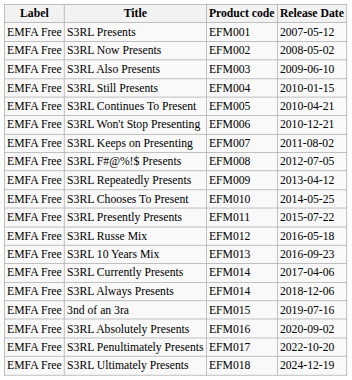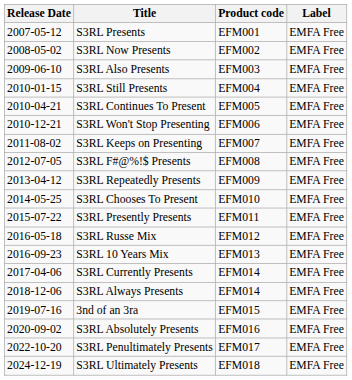 <table class="wikitable">
 <tr>
-<th>Label</th>
+<th>Release Date</th>
 <th>Title</th>
 <th>Product code</th>
-<th>Release Date</th>
+<th>Label</th>
 </tr>
 <tr>
-<td>EMFA Free</td>
+<td>2007-05-12</td>
 <td>S3RL Presents</td>
 <td>EFM001</td>
-<td>2007-05-12</td>
+<td>EMFA Free</td>
 </tr>
 <tr>
-<td>EMFA Free</td>
+<td>2008-05-02</td>
 <td>S3RL Now Presents</td>
 <td>EFM002</td>
-<td>2008-05-02</td>
+<td>EMFA Free</td>
 </tr>
 <tr>
-<td>EMFA Free</td>
+<td>2009-06-10</td>
 <td>S3RL Also Presents</td>
 <td>EFM003</td>
-<td>2009-06-10</td>
+<td>EMFA Free</td>
 </tr>
 <tr>
-<td>EMFA Free</td>
+<td>2010-01-15</td>
 <td>S3RL Still Presents</td>
 <td>EFM004</td>
-<td>2010-01-15</td>
+<td>EMFA Free</td>
 </tr>
 <tr>
-<td>EMFA Free</td>
+<td>2010-04-21</td>
 <td>S3RL Continues To Present</td>
 <td>EFM005</td>
-<td>2010-04-21</td>
+<td>EMFA Free</td>
 </tr>
 <tr>
-<td>EMFA Free</td>
+<td>2010-12-21</td>
 <td>S3RL Won't Stop Presenting</td>
 <td>EFM006</td>
-<td>2010-12-21</td>
+<td>EMFA Free</td>
 </tr>
 <tr>
-<td>EMFA Free</td>
+<td>2011-08-02</td>
 <td>S3RL Keeps on Presenting</td>
 <td>EFM007</td>
-<td>2011-08-02</td>
+<td>EMFA Free</td>
 </tr>
 <tr>
-<td>EMFA Free</td>
+<td>2012-07-05</td>
 <td>S3RL F#@%!$ Presents</td>
 <td>EFM008</td>
-<td>2012-07-05</td>
+<td>EMFA Free</td>
 </tr>
 <tr>
-<td>EMFA Free</td>
+<td>2013-04-12</td>
 <td>S3RL Repeatedly Presents</td>
 <td>EFM009</td>
-<td>2013-04-12</td>
+<td>EMFA Free</td>
 </tr>
 <tr>
-<td>EMFA Free</td>
+<td>2014-05-25</td>
 <td>S3RL Chooses To Present</td>
 <td>EFM010</td>
-<td>2014-05-25</td>
+<td>EMFA Free</td>
 </tr>
 <tr>
-<td>EMFA Free</td>
+<td>2015-07-22</td>
 <td>S3RL Presently Presents</td>
 <td>EFM011</td>
-<td>2015-07-22</td>
+<td>EMFA Free</td>
 </tr>
 <tr>
-<td>EMFA Free</td>
+<td>2016-05-18</td>
 <td>S3RL Russe Mix</td>
 <td>EFM012</td>
-<td>2016-05-18</td>
+<td>EMFA Free</td>
 </tr>
 <tr>
-<td>EMFA Free</td>
+<td>2016-09-23</td>
 <td>S3RL 10 Years Mix</td>
 <td>EFM013</td>
-<td>2016-09-23</td>
+<td>EMFA Free</td>
 </tr>
 <tr>
-<td>EMFA Free</td>
+<td>2017-04-06</td>
 <td>S3RL Currently Presents</td>
 <td>EFM014</td>
-<td>2017-04-06</td>
+<td>EMFA Free</td>
 </tr>
 <tr>
-<td>EMFA Free</td>
+<td>2018-12-06</td>
 <td>S3RL Always Presents</td>
 <td>EFM014</td>
-<td>2018-12-06</td>
+<td>EMFA Free</td>
 </tr>
 <tr>
-<td>EMFA Free</td>
+<td>2019-07-16</td>
 <td>3nd of an 3ra</td>
 <td>EFM015</td>
-<td>2019-07-16</td>
+<td>EMFA Free</td>
 </tr>
 <tr>
-<td>EMFA Free</td>
+<td>2020-09-02</td>
 <td>S3RL Absolutely Presents</td>
 <td>EFM016</td>
-<td>2020-09-02</td>
+<td>EMFA Free</td>
 </tr>
 <tr>
-<td>EMFA Free</td>
+<td>2022-10-20</td>
 <td>S3RL Penultimately Presents</td>
 <td>EFM017</td>
-<td>2022-10-20</td>
+<td>EMFA Free</td>
 </tr>
 <tr>
-<td>EMFA Free</td>
+<td>2024-12-19</td>
 <td>S3RL Ultimately Presents</td>
 <td>EFM018</td>
-<td>2024-12-19</td>
+<td>EMFA Free</td>
 </tr>
 </table>
